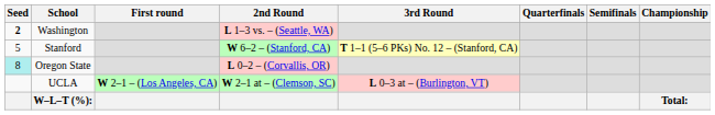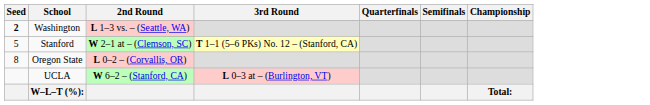 <table class="sortable wikitable" style="white-space:nowrap; text-align:center;font-size:90%;">
 <tr>
 <th>Seed</th>
 <th>School</th>
-<th>First round</th>
 <th>2nd Round</th>
 <th>3rd Round</th>
 <th>Quarterfinals</th>
 <th>Semifinals</th>
 <th>Championship</th>
 </tr>
 <tr>
 <td><strong>2</strong></td>
 <td>Washington</td>
-<td bgcolor=#ddd></td>
 <td style="background:#fcc;"><strong>L</strong> 1–3 vs.  – (<a href='#'>Seattle, WA</a>)</td>
 <td bgcolor=#ddd></td>
 <td bgcolor=#ddd></td>
 <td bgcolor=#ddd></td>
 <td bgcolor=#ddd></td>
 </tr>
 <tr>
 <td>5</td>
 <td>Stanford</td>
-<td bgcolor=#ddd></td>
-<td style="background:#bfb;"><strong>W</strong> 6–2  – (<a href='#'>Stanford, CA</a>)</td>
+<td style="background:#bfb;"><strong>W</strong> 2–1 at  – (<a href='#'>Clemson, SC</a>)</td>
 <td style="background:#ffb;"><strong>T</strong> 1–1 (5–6 PKs) No. 12  – (Stanford, CA)</td>
 <td bgcolor=#ddd></td>
 <td bgcolor=#ddd></td>
 <td bgcolor=#ddd></td>
 </tr>
 <tr>
-<td style="background: paleturquoise;">8</td>
+<td>8</td>
 <td>Oregon State</td>
-<td bgcolor=#ddd></td>
 <td style="background:#fcc;"><strong>L</strong> 0–2  – (<a href='#'>Corvallis, OR</a>)</td>
 <td bgcolor=#ddd></td>
 <td bgcolor=#ddd></td>
 <td bgcolor=#ddd></td>
 <td bgcolor=#ddd></td>
 </tr>
 <tr>
 <td></td>
 <td>UCLA</td>
-<td style="background:#bfb;"><strong>W</strong> 2–1  – (<a href='#'>Los Angeles, CA</a>)</td>
-<td style="background:#bfb;"><strong>W</strong> 2–1 at  – (<a href='#'>Clemson, SC</a>)</td>
+<td style="background:#bfb;"><strong>W</strong> 6–2  – (<a href='#'>Stanford, CA</a>)</td>
 <td style="background:#fcc;"><strong>L</strong> 0–3 at  – (<a href='#'>Burlington, VT</a>)</td>
 <td bgcolor=#ddd></td>
 <td bgcolor=#ddd></td>
 <td bgcolor=#ddd></td>
 </tr>
 <tr>
 <th></th>
 <th>W–L–T (%):</th>
 <th></th>
 <th></th>
 <th></th>
 <th></th>
-<th></th>
 <th> Total: </th>
 </tr>
 </table>
